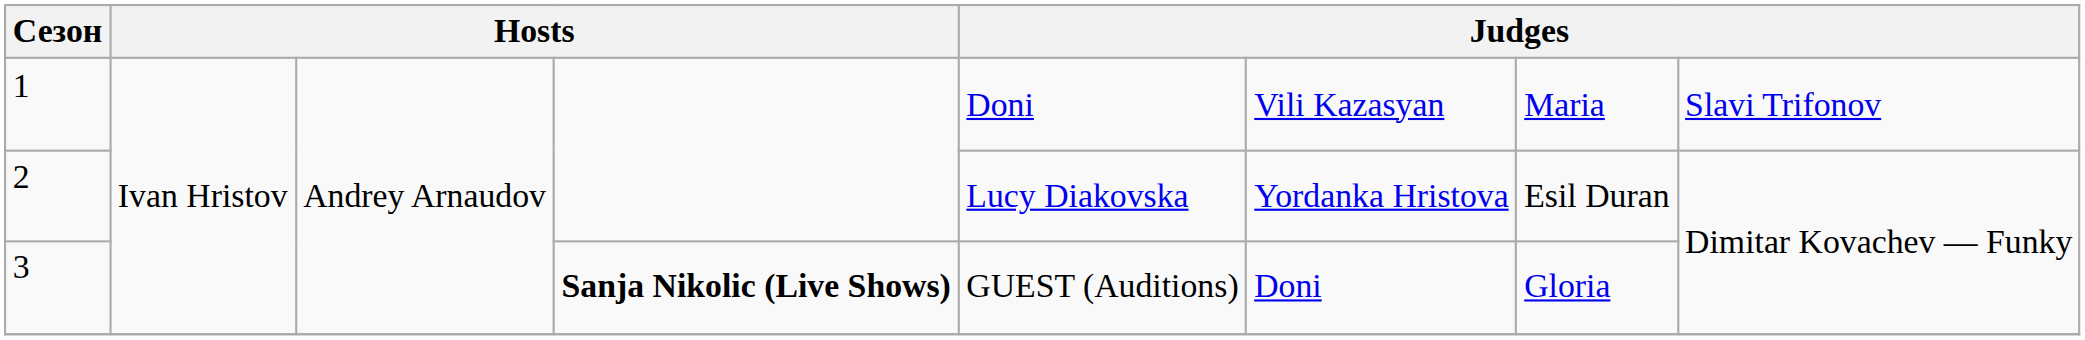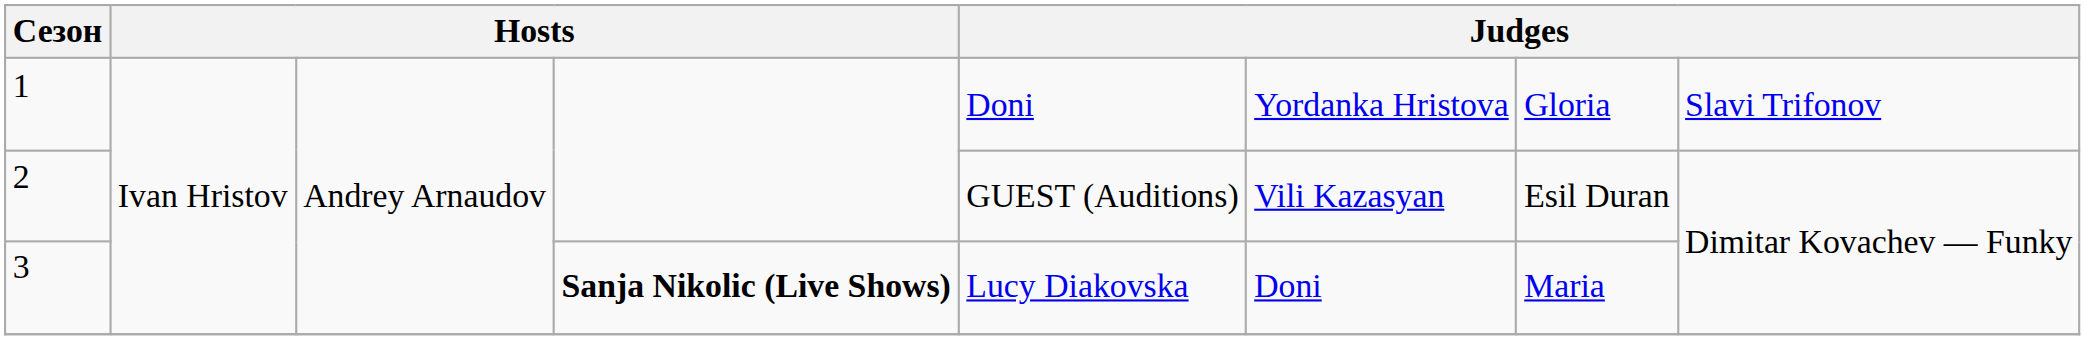 <table class="wikitable">
 <tr>
 <th>Сезон</th>
 <th colspan="3">Hosts</th>
 <th colspan="4">Judges</th>
 </tr>
 <tr>
 <td>1<br><br></td>
 <td rowspan="3">Ivan Hristov</td>
 <td rowspan="3">Andrey Arnaudov</td>
 <td rowspan="2"></td>
 <td><a href='#'>Doni</a></td>
-<td><a href='#'>Vili Kazasyan</a></td>
-<td><a href='#'>Maria</a></td>
+<td><a href='#'>Yordanka Hristova</a></td>
+<td><a href='#'>Gloria</a></td>
 <td><a href='#'>Slavi Trifonov</a></td>
 </tr>
 <tr>
 <td>2<br><br></td>
-<td><a href='#'>Lucy Diakovska</a></td>
-<td><a href='#'>Yordanka Hristova</a></td>
+<td>GUEST (Auditions)</td>
+<td><a href='#'>Vili Kazasyan</a></td>
 <td>Esil Duran</td>
 <td rowspan="2">Dimitar Kovachev — Funky</td>
 </tr>
 <tr>
 <td>3<br><br></td>
 <td><strong>Sanja Nikolic (Live Shows)</strong></td>
-<td>GUEST (Auditions)</td>
+<td><a href='#'>Lucy Diakovska</a></td>
 <td><a href='#'>Doni</a></td>
-<td><a href='#'>Gloria</a></td>
+<td><a href='#'>Maria</a></td>
 </tr>
 <tr>
 </tr>
 </table>
